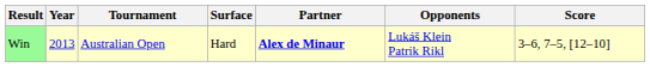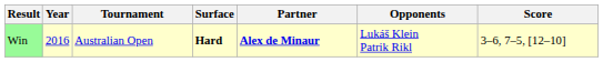 <table class="wikitable" style=font-size:97%>
 <tr>
 <th>Result</th>
 <th>Year</th>
 <th width=150>Tournament</th>
 <th>Surface</th>
 <th width=150>Partner</th>
 <th width=150>Opponents</th>
 <th width=150>Score</th>
 </tr>
 <tr style="background:#ffc;">
 <td style="background:#98fb98;">Win</td>
-<td><a href='#'>2013</a></td>
+<td><a href='#'>2016</a></td>
 <td><a href='#'>Australian Open</a></td>
-<td>Hard</td>
+<td><strong>Hard</strong></td>
 <td><strong> <a href='#'>Alex de Minaur</a></strong></td>
 <td> <a href='#'>Lukáš Klein</a><br> <a href='#'>Patrik Rikl</a></td>
 <td>3–6, 7–5, [12–10]</td>
 </tr>
 </table>
